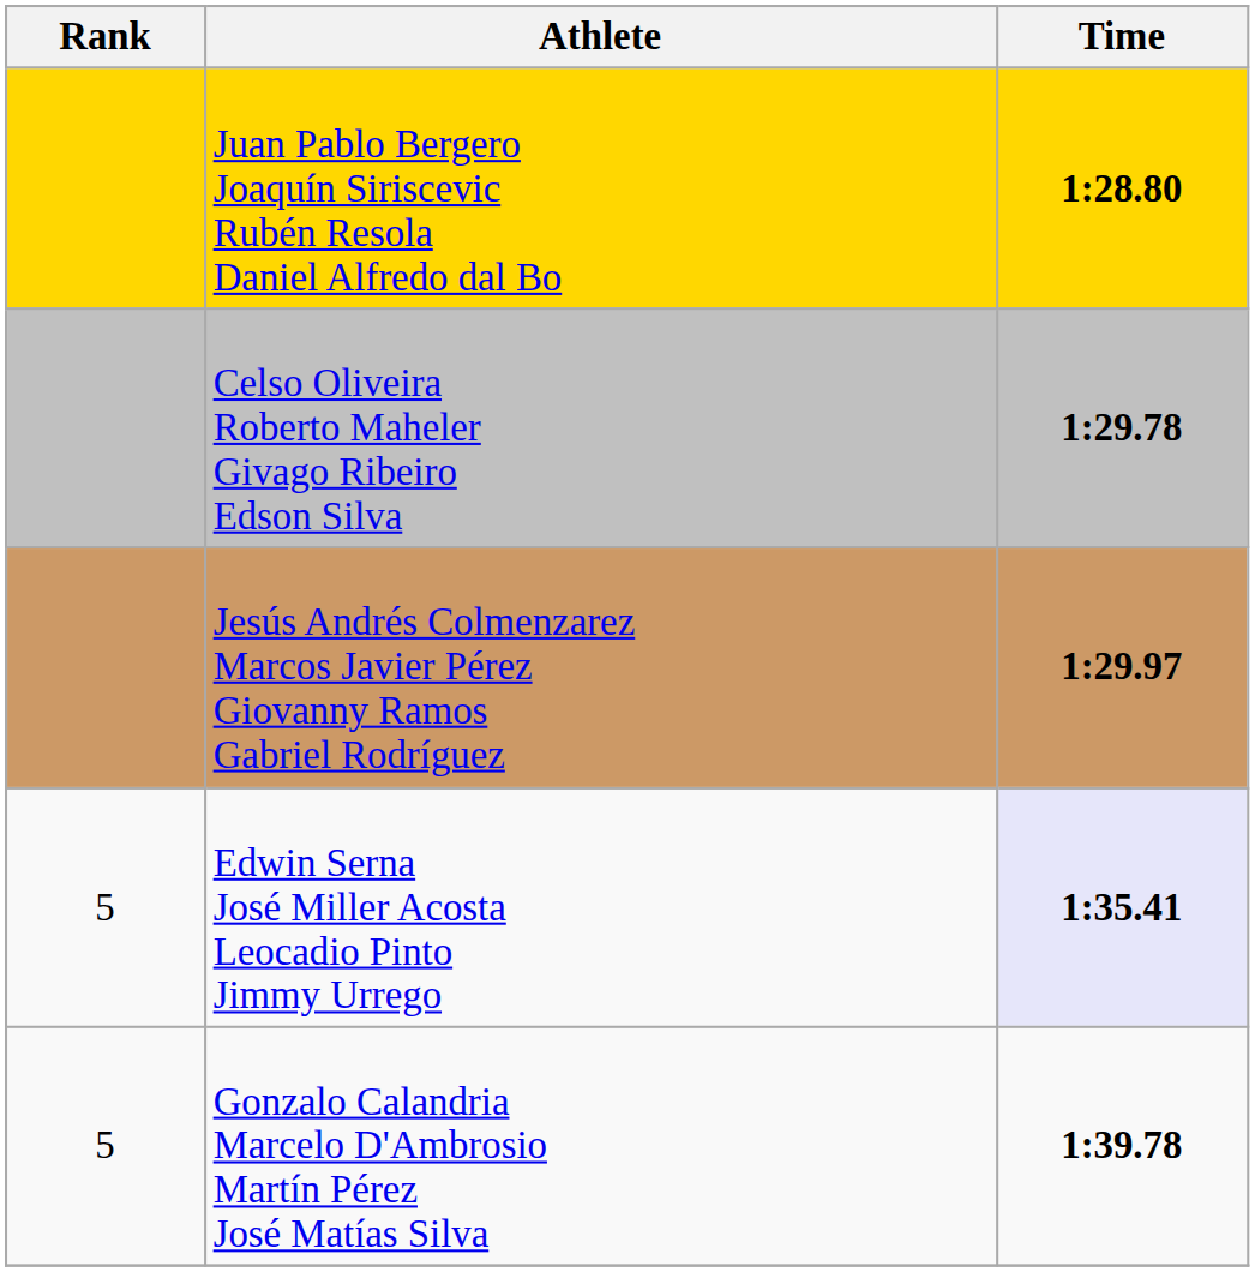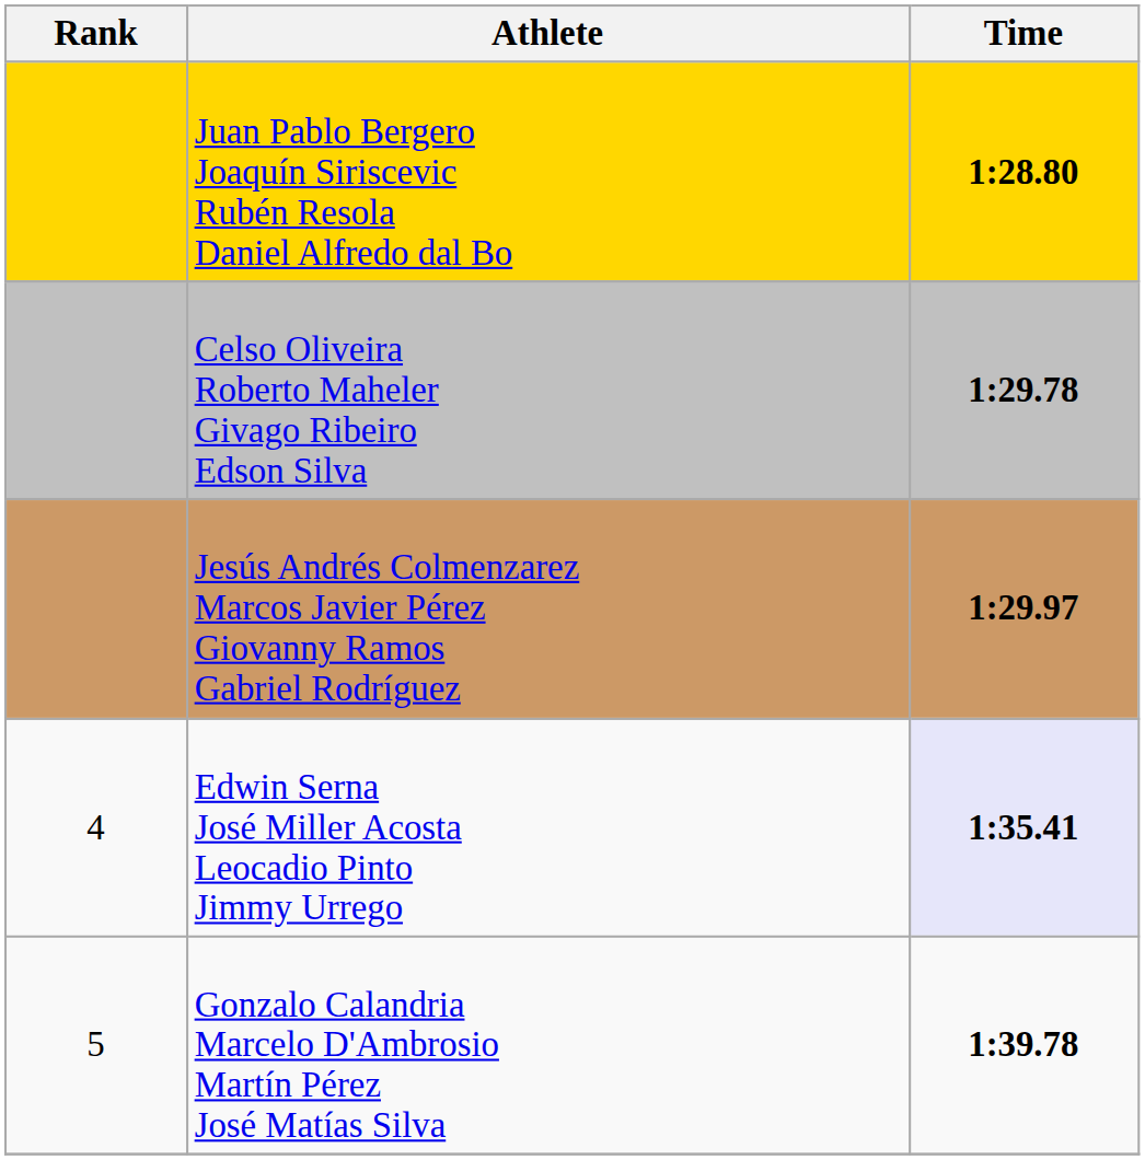 <table class="wikitable" width=40% style="text-align:center">
 <tr>
 <th>Rank</th>
 <th>Athlete</th>
 <th>Time</th>
 </tr>
 <tr bgcolor=gold>
 <td></td>
 <td align=left><br><a href='#'>Juan Pablo Bergero</a><br><a href='#'>Joaquín Siriscevic</a><br><a href='#'>Rubén Resola</a><br><a href='#'>Daniel Alfredo dal Bo</a></td>
 <td><strong>1:28.80</strong></td>
 </tr>
 <tr bgcolor=silver>
 <td></td>
 <td align=left><br><a href='#'>Celso Oliveira</a><br><a href='#'>Roberto Maheler</a><br><a href='#'>Givago Ribeiro</a><br><a href='#'>Edson Silva</a></td>
 <td><strong>1:29.78</strong></td>
 </tr>
 <tr bgcolor=cc9966>
 <td></td>
 <td align=left><br><a href='#'>Jesús Andrés Colmenzarez</a><br><a href='#'>Marcos Javier Pérez</a><br><a href='#'>Giovanny Ramos</a><br><a href='#'>Gabriel Rodríguez</a></td>
 <td><strong>1:29.97</strong></td>
 </tr>
 <tr>
-<td>5</td>
+<td>4</td>
 <td align=left><br><a href='#'>Edwin Serna</a><br><a href='#'>José Miller Acosta</a><br><a href='#'>Leocadio Pinto</a><br><a href='#'>Jimmy Urrego</a></td>
 <td style="background: lavender;"><strong>1:35.41</strong></td>
 </tr>
 <tr>
 <td>5</td>
 <td align=left><br><a href='#'>Gonzalo Calandria</a><br><a href='#'>Marcelo D'Ambrosio</a><br><a href='#'>Martín Pérez</a><br><a href='#'>José Matías Silva</a></td>
 <td><strong>1:39.78</strong></td>
 </tr>
 <tr>
 </tr>
 </table>
